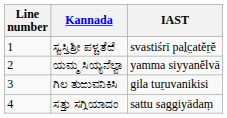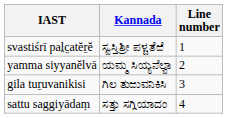 <table class="wikitable">
 <tr>
+<th>IAST</th>
+<th><a href='#'>Kannada</a></th>
 <th>Line<br>number</th>
-<th><a href='#'>Kannada</a></th>
-<th>IAST</th>
 </tr>
 <tr>
+<td>svastiśrī pal̤c̤atĕṟĕ</td>
+<td>ಸ್ವಸ್ತಿಶ್ರೀ ಪಳ್ಚತೆಱೆ</td>
 <td>1</td>
-<td>ಸ್ವಸ್ತಿಶ್ರೀ ಪಳ್ಚತೆಱೆ</td>
-<td>svastiśrī pal̤c̤atĕṟĕ</td>
 </tr>
 <tr>
+<td>yamma siyyanĕlvā</td>
+<td>ಯಮ್ಮ ಸಿಯ್ಯನೆಲ್ವಾ</td>
 <td>2</td>
-<td>ಯಮ್ಮ ಸಿಯ್ಯನೆಲ್ವಾ</td>
-<td>yamma siyyanĕlvā</td>
 </tr>
 <tr>
+<td>gila tuṟuvanikisi</td>
+<td>ಗಿಲ ತುಱುವನಿಕಿಸಿ</td>
 <td>3</td>
-<td>ಗಿಲ ತುಱುವನಿಕಿಸಿ</td>
-<td>gila tuṟuvanikisi</td>
 </tr>
 <tr>
+<td>sattu saggiyādaṃ</td>
+<td>ಸತ್ತು ಸಗ್ಗಿಯಾದಂ</td>
 <td>4</td>
-<td>ಸತ್ತು ಸಗ್ಗಿಯಾದಂ</td>
-<td>sattu saggiyādaṃ</td>
 </tr>
 </table>
